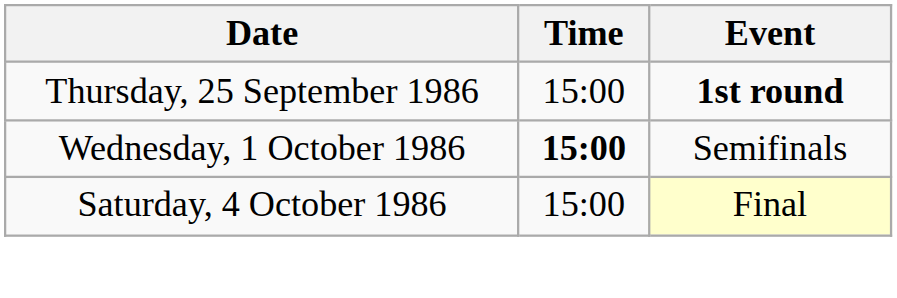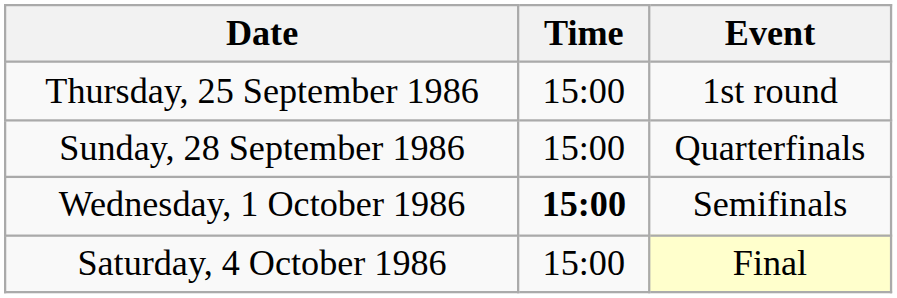 <table class = "wikitable" style="text-align:center;">
 <tr>
 <th width=220>Date</th>
 <th width=50>Time</th>
 <th width=100>Event</th>
 </tr>
 <tr>
 <td>Thursday, 25 September 1986</td>
 <td>15:00</td>
-<td><strong>1st round</strong></td>
+<td>1st round</td>
+</tr>
+<tr>
+<td>Sunday, 28 September 1986</td>
+<td>15:00</td>
+<td>Quarterfinals</td>
 </tr>
 <tr>
 <td>Wednesday, 1 October 1986</td>
 <td><strong>15:00</strong></td>
 <td>Semifinals</td>
 </tr>
 <tr>
 <td>Saturday, 4 October 1986</td>
 <td>15:00</td>
 <td bgcolor=ffffcc>Final</td>
 </tr>
 </table>
